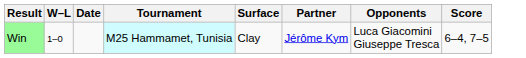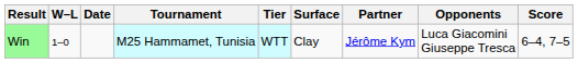 <table class="wikitable">
 <tr>
 <th>Result</th>
 <th class="unsortable">W–L</th>
 <th>Date</th>
 <th>Tournament</th>
+<th>Tier</th>
 <th>Surface</th>
 <th>Partner</th>
 <th>Opponents</th>
 <th class="unsortable">Score</th>
 </tr>
 <tr>
 <td bgcolor=98fb98>Win</td>
 <td><small>1–0</small></td>
 <td></td>
 <td style="background:#cffcff;">M25 Hammamet, Tunisia</td>
+<td style="background:#cffcff;">WTT</td>
 <td>Clay</td>
 <td> <a href='#'>Jérôme Kym</a></td>
 <td> Luca Giacomini<br> Giuseppe Tresca</td>
 <td>6–4, 7–5</td>
 </tr>
 </table>
